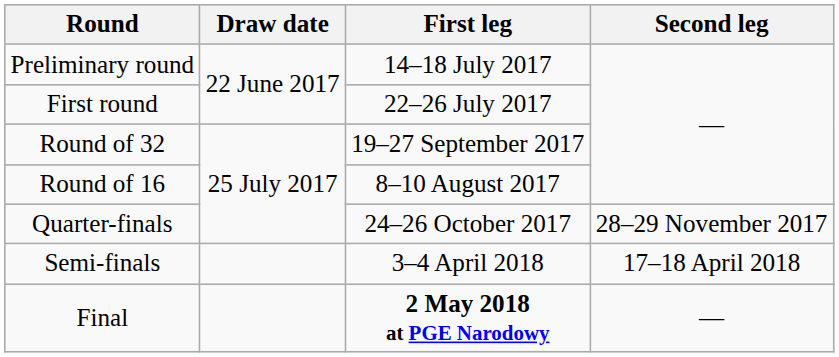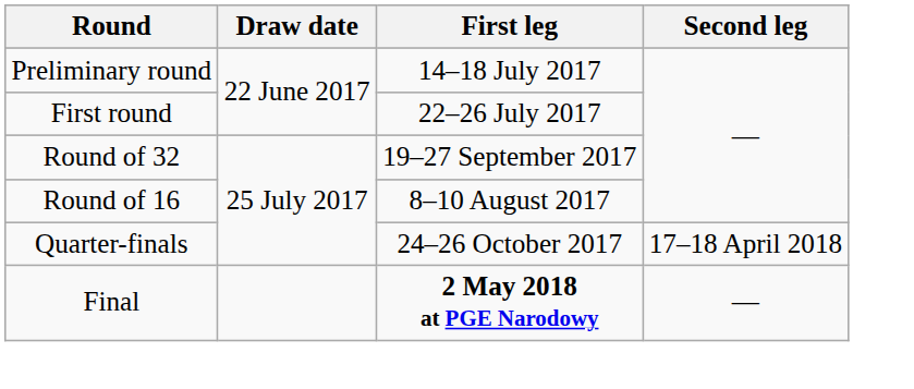 <table class="wikitable"  style="text-align:center">
 <tr>
 <th>Round</th>
 <th>Draw date</th>
 <th>First leg</th>
 <th>Second leg</th>
 </tr>
 <tr>
 <td>Preliminary round</td>
 <td rowspan=2>22 June 2017</td>
 <td>14–18 July 2017</td>
 <td rowspan=4>—</td>
 </tr>
 <tr>
 <td>First round</td>
 <td>22–26 July 2017</td>
 </tr>
 <tr>
 <td>Round of 32</td>
 <td rowspan=3>25 July 2017</td>
 <td>19–27 September 2017</td>
 </tr>
 <tr>
 <td>Round of 16</td>
 <td>8–10 August 2017</td>
 </tr>
 <tr>
 <td>Quarter-finals</td>
 <td>24–26 October 2017</td>
-<td>28–29 November 2017</td>
-</tr>
-<tr>
-<td>Semi-finals</td>
-<td></td>
-<td>3–4 April 2018</td>
 <td>17–18 April 2018</td>
 </tr>
 <tr>
 <td>Final</td>
 <td></td>
 <td><strong>2 May 2018<br><small>at <a href='#'>PGE Narodowy</a></small></strong></td>
 <td>—</td>
 </tr>
 </table>
